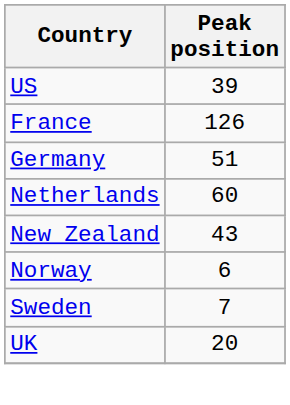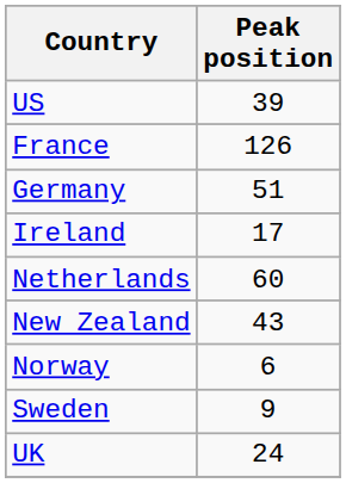 <table class="wikitable sortable">
 <tr>
 <th>Country</th>
 <th>Peak<br>position</th>
 </tr>
 <tr>
 <td><a href='#'>US</a></td>
 <td align="center">39</td>
 </tr>
 <tr>
 <td><a href='#'>France</a></td>
 <td align="center">126</td>
 </tr>
 <tr>
 <td><a href='#'>Germany</a></td>
 <td align="center">51</td>
 </tr>
 <tr>
+<td><a href='#'>Ireland</a></td>
+<td align="center">17</td>
+</tr>
+<tr>
 <td><a href='#'>Netherlands</a></td>
 <td align="center">60</td>
 </tr>
 <tr>
 <td><a href='#'>New Zealand</a></td>
 <td align="center">43</td>
 </tr>
 <tr>
 <td><a href='#'>Norway</a></td>
 <td align="center">6</td>
 </tr>
 <tr>
 <td><a href='#'>Sweden</a></td>
-<td align="center">7</td>
+<td align="center">9</td>
 </tr>
 <tr>
 <td><a href='#'>UK</a></td>
-<td align="center">20</td>
+<td align="center">24</td>
 </tr>
 <tr>
 </tr>
 </table>
